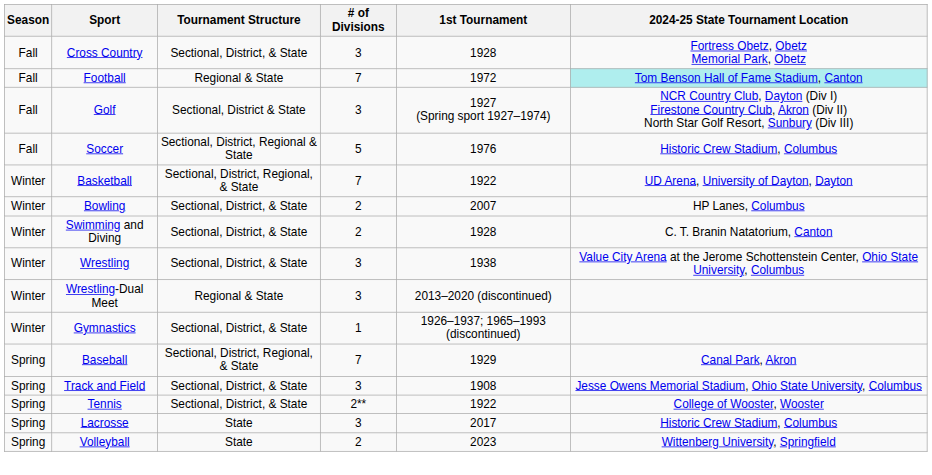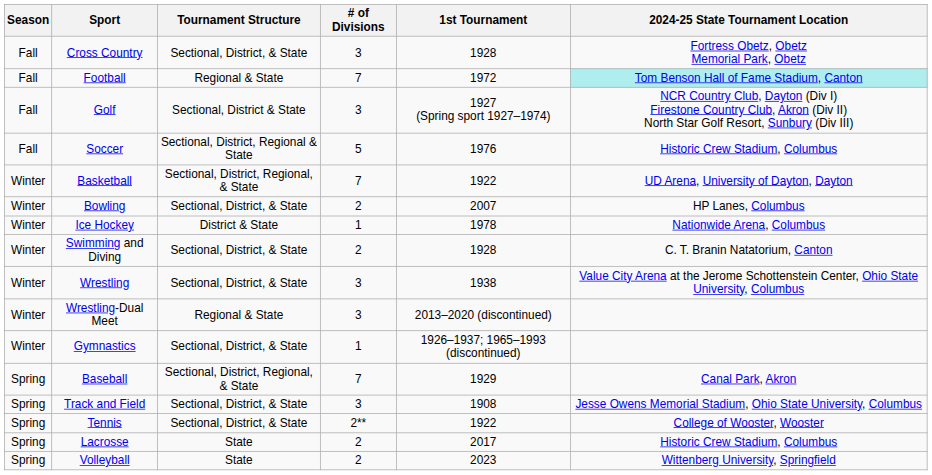 <table class="wikitable" style="text-align:center">
 <tr>
 <th>Season</th>
 <th>Sport</th>
 <th>Tournament Structure</th>
 <th># of Divisions</th>
 <th>1st Tournament</th>
 <th>2024-25 State Tournament Location</th>
 </tr>
 <tr>
 <td>Fall</td>
 <td><a href='#'>Cross Country</a></td>
 <td>Sectional, District, & State</td>
 <td>3</td>
 <td>1928</td>
 <td><a href='#'>Fortress Obetz</a>, <a href='#'>Obetz</a><br><a href='#'>Memorial Park</a>, <a href='#'>Obetz</a></td>
 </tr>
 <tr>
 <td>Fall</td>
 <td><a href='#'>Football</a></td>
 <td>Regional & State</td>
 <td>7</td>
 <td>1972</td>
 <td style="background: paleturquoise;"><a href='#'>Tom Benson Hall of Fame Stadium</a>, <a href='#'>Canton</a></td>
 </tr>
 <tr>
 <td>Fall</td>
 <td><a href='#'>Golf</a></td>
 <td>Sectional, District & State</td>
 <td>3</td>
 <td>1927<br>(Spring sport 1927–1974)</td>
 <td><a href='#'>NCR Country Club</a>, <a href='#'>Dayton</a> (Div I)<br><a href='#'>Firestone Country Club</a>, <a href='#'>Akron</a> (Div II)<br>North Star Golf Resort, <a href='#'>Sunbury</a> (Div III)</td>
 </tr>
 <tr>
 <td>Fall</td>
 <td><a href='#'>Soccer</a></td>
 <td>Sectional, District, Regional & State</td>
 <td>5</td>
 <td>1976</td>
 <td><a href='#'>Historic Crew Stadium</a>, <a href='#'>Columbus</a></td>
 </tr>
 <tr>
 <td>Winter</td>
 <td><a href='#'>Basketball</a></td>
 <td>Sectional, District, Regional, & State</td>
 <td>7</td>
 <td>1922</td>
 <td><a href='#'>UD Arena</a>, <a href='#'>University of Dayton</a>, <a href='#'>Dayton</a></td>
 </tr>
 <tr>
 <td>Winter</td>
 <td><a href='#'>Bowling</a></td>
 <td>Sectional, District, & State</td>
 <td>2</td>
 <td>2007</td>
 <td>HP Lanes, <a href='#'>Columbus</a></td>
+</tr>
+<tr>
+<td>Winter</td>
+<td><a href='#'>Ice Hockey</a></td>
+<td>District & State</td>
+<td>1</td>
+<td>1978</td>
+<td><a href='#'>Nationwide Arena</a>, <a href='#'>Columbus</a></td>
 </tr>
 <tr>
 <td>Winter</td>
 <td><a href='#'>Swimming</a> and Diving</td>
 <td>Sectional, District, & State</td>
 <td>2</td>
 <td>1928</td>
 <td>C. T. Branin Natatorium, <a href='#'>Canton</a></td>
 </tr>
 <tr>
 <td>Winter</td>
 <td><a href='#'>Wrestling</a></td>
 <td>Sectional, District, & State</td>
 <td>3</td>
 <td>1938</td>
 <td><a href='#'>Value City Arena</a> at the Jerome Schottenstein Center, <a href='#'>Ohio State University</a>, <a href='#'>Columbus</a></td>
 </tr>
 <tr>
 <td>Winter</td>
 <td><a href='#'>Wrestling</a>-Dual Meet</td>
 <td>Regional & State</td>
 <td>3</td>
 <td>2013–2020 (discontinued)</td>
 <td></td>
 </tr>
 <tr>
 <td>Winter</td>
 <td><a href='#'>Gymnastics</a></td>
 <td>Sectional, District, & State</td>
 <td>1</td>
 <td>1926–1937; 1965–1993 (discontinued)</td>
 <td></td>
 </tr>
 <tr>
 <td>Spring</td>
 <td><a href='#'>Baseball</a></td>
 <td>Sectional, District, Regional, & State</td>
 <td>7</td>
 <td>1929</td>
 <td><a href='#'>Canal Park</a>, <a href='#'>Akron</a></td>
 </tr>
 <tr>
 <td>Spring</td>
 <td><a href='#'>Track and Field</a></td>
 <td>Sectional, District, & State</td>
 <td>3</td>
 <td>1908</td>
 <td><a href='#'>Jesse Owens Memorial Stadium</a>, <a href='#'>Ohio State University</a>, <a href='#'>Columbus</a></td>
 </tr>
 <tr>
 <td>Spring</td>
 <td><a href='#'>Tennis</a></td>
 <td>Sectional, District, & State</td>
 <td>2**</td>
 <td>1922</td>
 <td><a href='#'>College of Wooster</a>, <a href='#'>Wooster</a></td>
 </tr>
 <tr>
 <td>Spring</td>
 <td><a href='#'>Lacrosse</a></td>
 <td>State</td>
-<td>3</td>
+<td>2</td>
 <td>2017</td>
 <td><a href='#'>Historic Crew Stadium</a>, <a href='#'>Columbus</a></td>
 </tr>
 <tr>
 <td>Spring</td>
 <td><a href='#'>Volleyball</a></td>
 <td>State</td>
 <td>2</td>
 <td>2023</td>
 <td><a href='#'>Wittenberg University</a>, <a href='#'>Springfield</a></td>
 </tr>
 </table>
